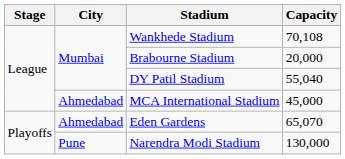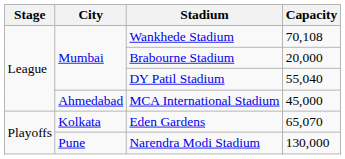 <table class="wikitable">
 <tr>
 <th>Stage</th>
 <th>City</th>
 <th>Stadium</th>
 <th>Capacity</th>
 </tr>
 <tr>
 <td rowspan="4">League</td>
 <td rowspan="3"><a href='#'>Mumbai</a></td>
 <td><a href='#'>Wankhede Stadium</a></td>
 <td>70,108</td>
 </tr>
 <tr>
 <td><a href='#'>Brabourne Stadium</a></td>
 <td>20,000</td>
 </tr>
 <tr>
 <td><a href='#'>DY Patil Stadium</a></td>
 <td>55,040</td>
 </tr>
 <tr>
 <td><a href='#'>Ahmedabad</a></td>
 <td><a href='#'>MCA International Stadium</a></td>
 <td>45,000</td>
 </tr>
 <tr>
 <td rowspan="2">Playoffs</td>
-<td><a href='#'>Ahmedabad</a></td>
+<td><a href='#'>Kolkata</a></td>
 <td><a href='#'>Eden Gardens</a></td>
 <td>65,070</td>
 </tr>
 <tr>
 <td><a href='#'>Pune</a></td>
 <td><a href='#'>Narendra Modi Stadium</a></td>
 <td>130,000</td>
 </tr>
 </table>
